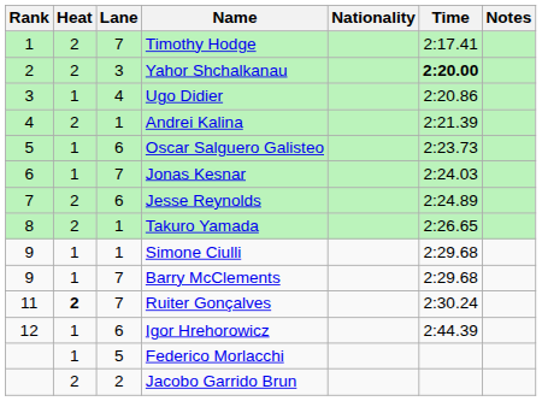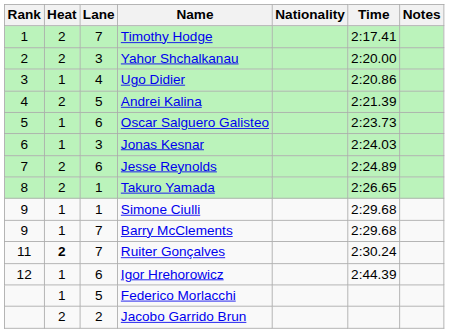 <table class="wikitable sortable" style="text-align:center">
 <tr>
 <th>Rank</th>
 <th>Heat</th>
 <th>Lane</th>
 <th>Name</th>
 <th>Nationality</th>
 <th>Time</th>
 <th>Notes</th>
 </tr>
 <tr bgcolor=bbf3bb>
 <td>1</td>
 <td>2</td>
 <td>7</td>
 <td align=left><a href='#'>Timothy Hodge</a></td>
 <td align=left></td>
 <td>2:17.41</td>
 <td></td>
 </tr>
 <tr bgcolor=bbf3bb>
 <td>2</td>
 <td>2</td>
 <td>3</td>
 <td align=left><a href='#'>Yahor Shchalkanau</a></td>
 <td align=left></td>
-<td><strong>2:20.00</strong></td>
+<td>2:20.00</td>
 <td></td>
 </tr>
 <tr bgcolor=bbf3bb>
 <td>3</td>
 <td>1</td>
 <td>4</td>
 <td align=left><a href='#'>Ugo Didier</a></td>
 <td align=left></td>
 <td>2:20.86</td>
 <td></td>
 </tr>
 <tr bgcolor=bbf3bb>
 <td>4</td>
 <td>2</td>
-<td>1</td>
+<td>5</td>
 <td align=left><a href='#'>Andrei Kalina</a></td>
 <td align=left></td>
 <td>2:21.39</td>
 <td></td>
 </tr>
 <tr bgcolor=bbf3bb>
 <td>5</td>
 <td>1</td>
 <td>6</td>
 <td align=left><a href='#'>Oscar Salguero Galisteo</a></td>
 <td align=left></td>
 <td>2:23.73</td>
 <td></td>
 </tr>
 <tr bgcolor=bbf3bb>
 <td>6</td>
 <td>1</td>
-<td>7</td>
+<td>3</td>
 <td align=left><a href='#'>Jonas Kesnar</a></td>
 <td align=left></td>
 <td>2:24.03</td>
 <td></td>
 </tr>
 <tr bgcolor=bbf3bb>
 <td>7</td>
 <td>2</td>
 <td>6</td>
 <td align=left><a href='#'>Jesse Reynolds</a></td>
 <td align=left></td>
 <td>2:24.89</td>
 <td></td>
 </tr>
 <tr bgcolor=bbf3bb>
 <td>8</td>
 <td>2</td>
 <td>1</td>
 <td align=left><a href='#'>Takuro Yamada</a></td>
 <td align=left></td>
 <td>2:26.65</td>
 <td></td>
 </tr>
 <tr>
 <td>9</td>
 <td>1</td>
 <td>1</td>
 <td align=left><a href='#'>Simone Ciulli</a></td>
 <td align=left></td>
 <td>2:29.68</td>
 <td></td>
 </tr>
 <tr>
 <td>9</td>
 <td>1</td>
 <td>7</td>
 <td align=left><a href='#'>Barry McClements</a></td>
 <td align=left></td>
 <td>2:29.68</td>
 <td></td>
 </tr>
 <tr>
 <td>11</td>
 <td><strong>2</strong></td>
 <td>7</td>
 <td align=left><a href='#'>Ruiter Gonçalves</a></td>
 <td align=left></td>
 <td>2:30.24</td>
 <td></td>
 </tr>
 <tr>
 <td>12</td>
 <td>1</td>
 <td>6</td>
 <td align=left><a href='#'>Igor Hrehorowicz</a></td>
 <td align=left></td>
 <td>2:44.39</td>
 <td></td>
 </tr>
 <tr>
 <td></td>
 <td>1</td>
 <td>5</td>
 <td align=left><a href='#'>Federico Morlacchi</a></td>
 <td align=left></td>
 <td data-sort-value=9:99.99></td>
 <td></td>
 </tr>
 <tr>
 <td></td>
 <td>2</td>
 <td>2</td>
 <td align=left><a href='#'>Jacobo Garrido Brun</a></td>
 <td align=left></td>
 <td data-sort-value=9:99.99></td>
 <td></td>
 </tr>
 </table>
